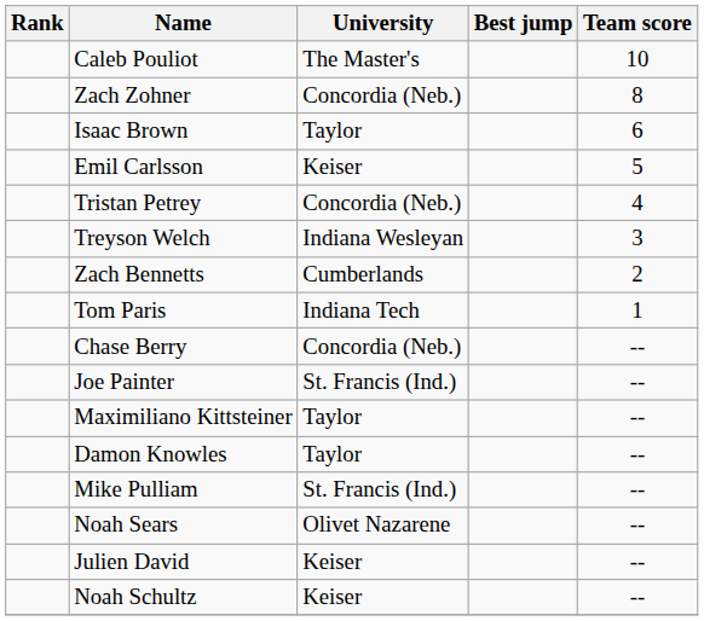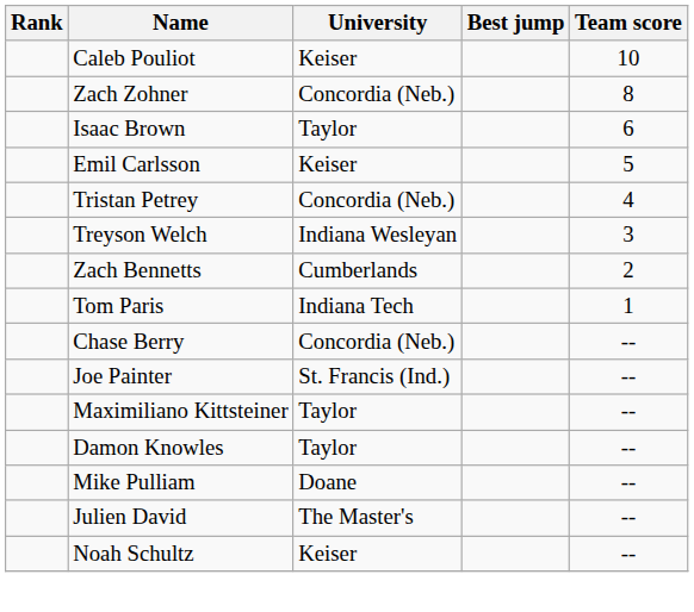 <table class="wikitable sortable" style="text-align:center">
 <tr>
 <th>Rank</th>
 <th>Name</th>
 <th>University</th>
 <th>Best jump</th>
 <th>Team score</th>
 </tr>
 <tr>
 <td></td>
 <td align=left>Caleb Pouliot</td>
-<td align="left">The Master's</td>
+<td align="left">Keiser</td>
 <td><strong></strong></td>
 <td>10</td>
 </tr>
 <tr>
 <td></td>
 <td align=left>Zach Zohner</td>
 <td align="left">Concordia (Neb.)</td>
 <td><strong></strong></td>
 <td>8</td>
 </tr>
 <tr>
 <td></td>
 <td align=left>Isaac Brown</td>
 <td align="left">Taylor</td>
 <td><strong></strong></td>
 <td>6</td>
 </tr>
 <tr>
 <td></td>
 <td align=left>Emil Carlsson</td>
 <td align="left">Keiser</td>
 <td><strong></strong></td>
 <td>5</td>
 </tr>
 <tr>
 <td></td>
 <td align=left>Tristan Petrey</td>
 <td align="left">Concordia (Neb.)</td>
 <td><strong></strong></td>
 <td>4</td>
 </tr>
 <tr>
 <td></td>
 <td align=left>Treyson Welch</td>
 <td align="left">Indiana Wesleyan</td>
 <td><strong></strong></td>
 <td>3</td>
 </tr>
 <tr>
 <td></td>
 <td align=left>Zach Bennetts</td>
 <td align="left">Cumberlands</td>
 <td><strong></strong></td>
 <td>2</td>
 </tr>
 <tr>
 <td></td>
 <td align=left>Tom Paris</td>
 <td align="left">Indiana Tech</td>
 <td><strong></strong></td>
 <td>1</td>
 </tr>
 <tr>
 <td></td>
 <td align=left>Chase Berry</td>
 <td align="left">Concordia (Neb.)</td>
 <td><strong></strong></td>
 <td>--</td>
 </tr>
 <tr>
 <td></td>
 <td align=left>Joe Painter</td>
 <td align="left">St. Francis (Ind.)</td>
 <td><strong></strong></td>
 <td>--</td>
 </tr>
 <tr>
 <td></td>
 <td align=left>Maximiliano Kittsteiner</td>
 <td align="left">Taylor</td>
 <td><strong></strong></td>
 <td>--</td>
 </tr>
 <tr>
 <td></td>
 <td align=left>Damon Knowles</td>
 <td align="left">Taylor</td>
 <td><strong></strong></td>
 <td>--</td>
 </tr>
 <tr>
 <td></td>
 <td align=left>Mike Pulliam</td>
-<td align="left">St. Francis (Ind.)</td>
-<td><strong></strong></td>
-<td>--</td>
-</tr>
-<tr>
-<td></td>
-<td align=left>Noah Sears</td>
-<td align="left">Olivet Nazarene</td>
+<td align="left">Doane</td>
 <td><strong></strong></td>
 <td>--</td>
 </tr>
 <tr>
 <td></td>
 <td align=left>Julien David</td>
-<td align="left">Keiser</td>
+<td align="left">The Master's</td>
 <td><strong></strong></td>
 <td>--</td>
 </tr>
 <tr>
 <td></td>
 <td align=left>Noah Schultz</td>
 <td align="left">Keiser</td>
 <td><strong></strong></td>
 <td>--</td>
 </tr>
 <tr>
 </tr>
 </table>
